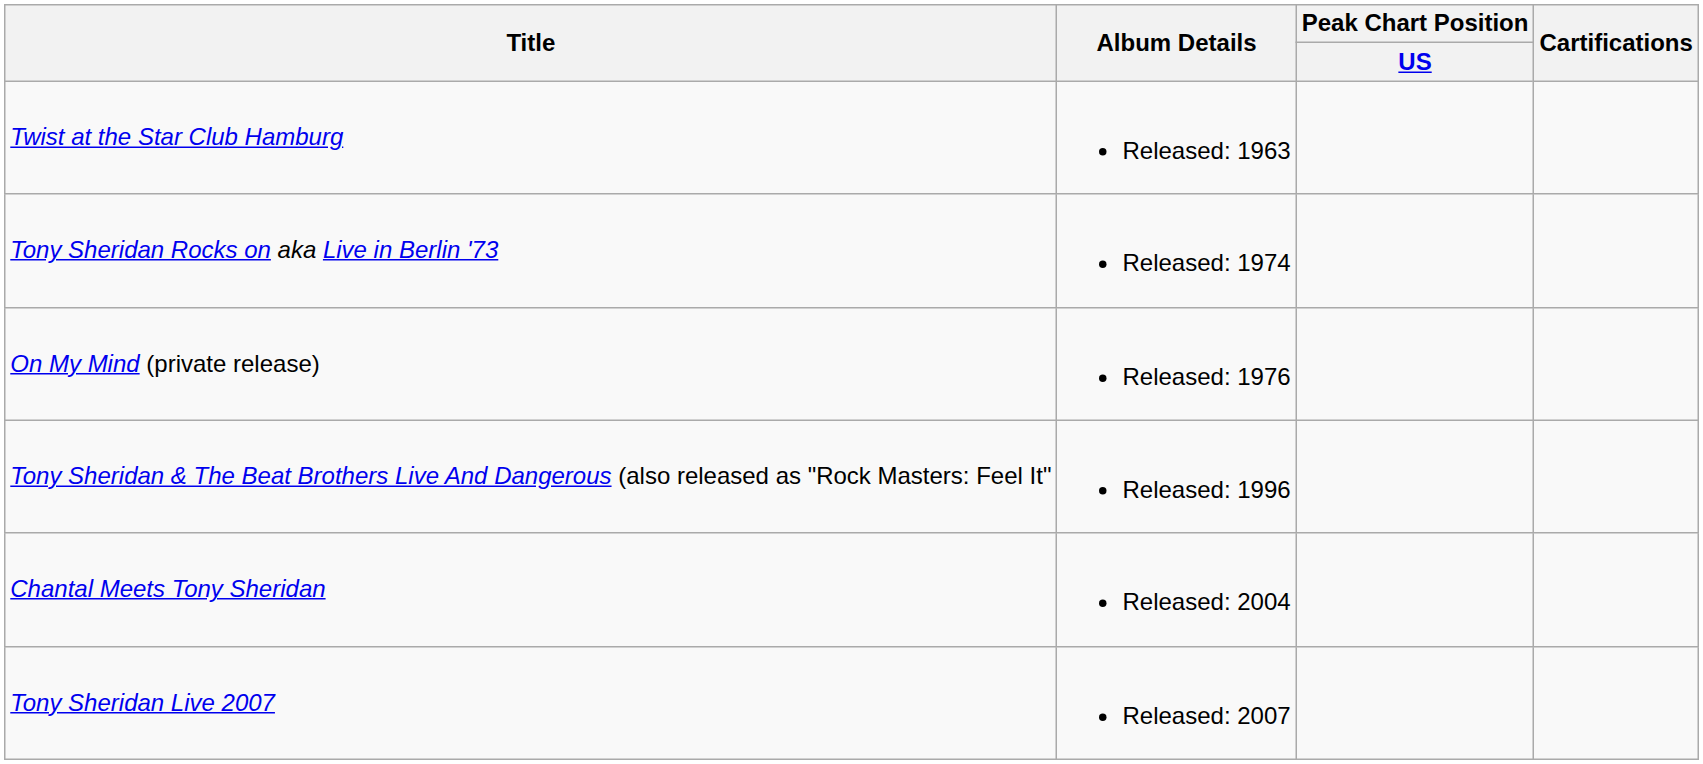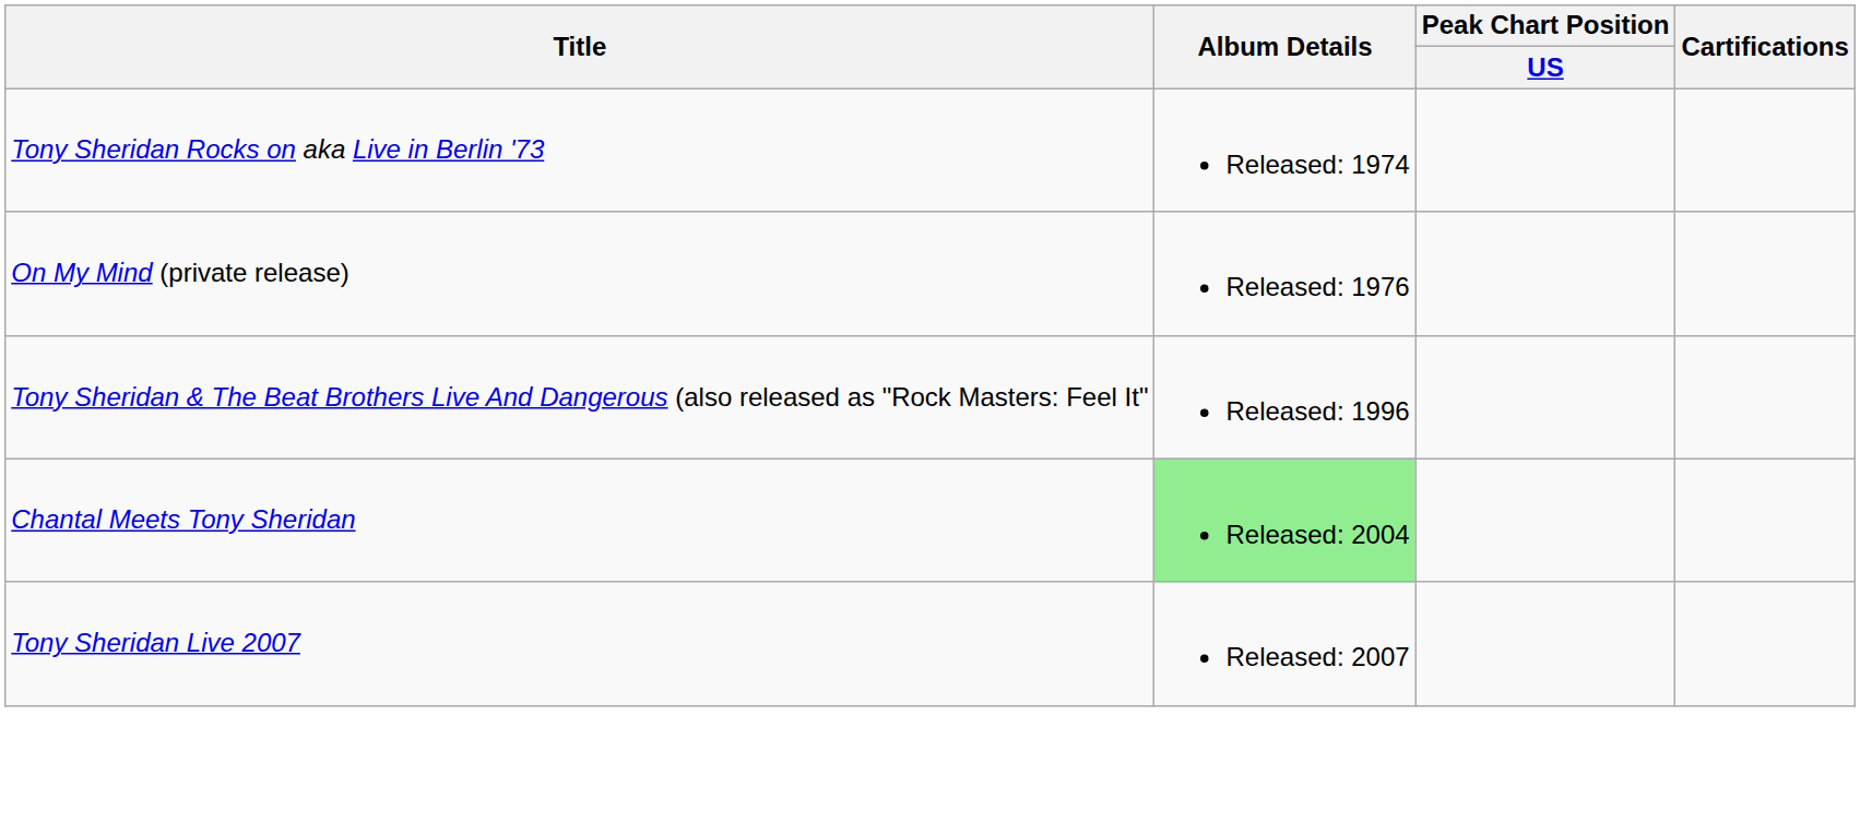 <table class="wikitable sortable">
 <tr>
 <th rowspan="2">Title</th>
 <th rowspan="2">Album Details</th>
 <th>Peak Chart Position</th>
 <th rowspan="2">Cartifications</th>
 </tr>
 <tr>
 <th><a href='#'>US</a></th>
-</tr>
-<tr>
-<td><em><a href='#'>Twist at the Star Club Hamburg</a></em></td>
-<td><br><ul><li>Released: 1963</li></ul></td>
-<td></td>
-<td></td>
 </tr>
 <tr>
 <td><em><a href='#'>Tony Sheridan Rocks on</a> aka <a href='#'>Live in Berlin '73</a></em></td>
 <td><br><ul><li>Released: 1974</li></ul></td>
 <td></td>
 <td></td>
 </tr>
 <tr>
 <td><em><a href='#'>On My Mind</a></em> (private release)</td>
 <td><br><ul><li>Released: 1976</li></ul></td>
 <td></td>
 <td></td>
 </tr>
 <tr>
 <td><em><a href='#'>Tony Sheridan & The Beat Brothers Live And Dangerous</a></em> (also released as "Rock Masters: Feel It"</td>
 <td><br><ul><li>Released: 1996</li></ul></td>
 <td></td>
 <td></td>
 </tr>
 <tr>
 <td><em><a href='#'>Chantal Meets Tony Sheridan</a></em></td>
-<td><br><ul><li>Released: 2004</li></ul></td>
+<td style="background: lightgreen;"><br><ul><li>Released: 2004</li></ul></td>
 <td></td>
 <td></td>
 </tr>
 <tr>
 <td><em><a href='#'>Tony Sheridan Live 2007</a></em></td>
 <td><br><ul><li>Released: 2007</li></ul></td>
 <td></td>
 <td></td>
 </tr>
 </table>
